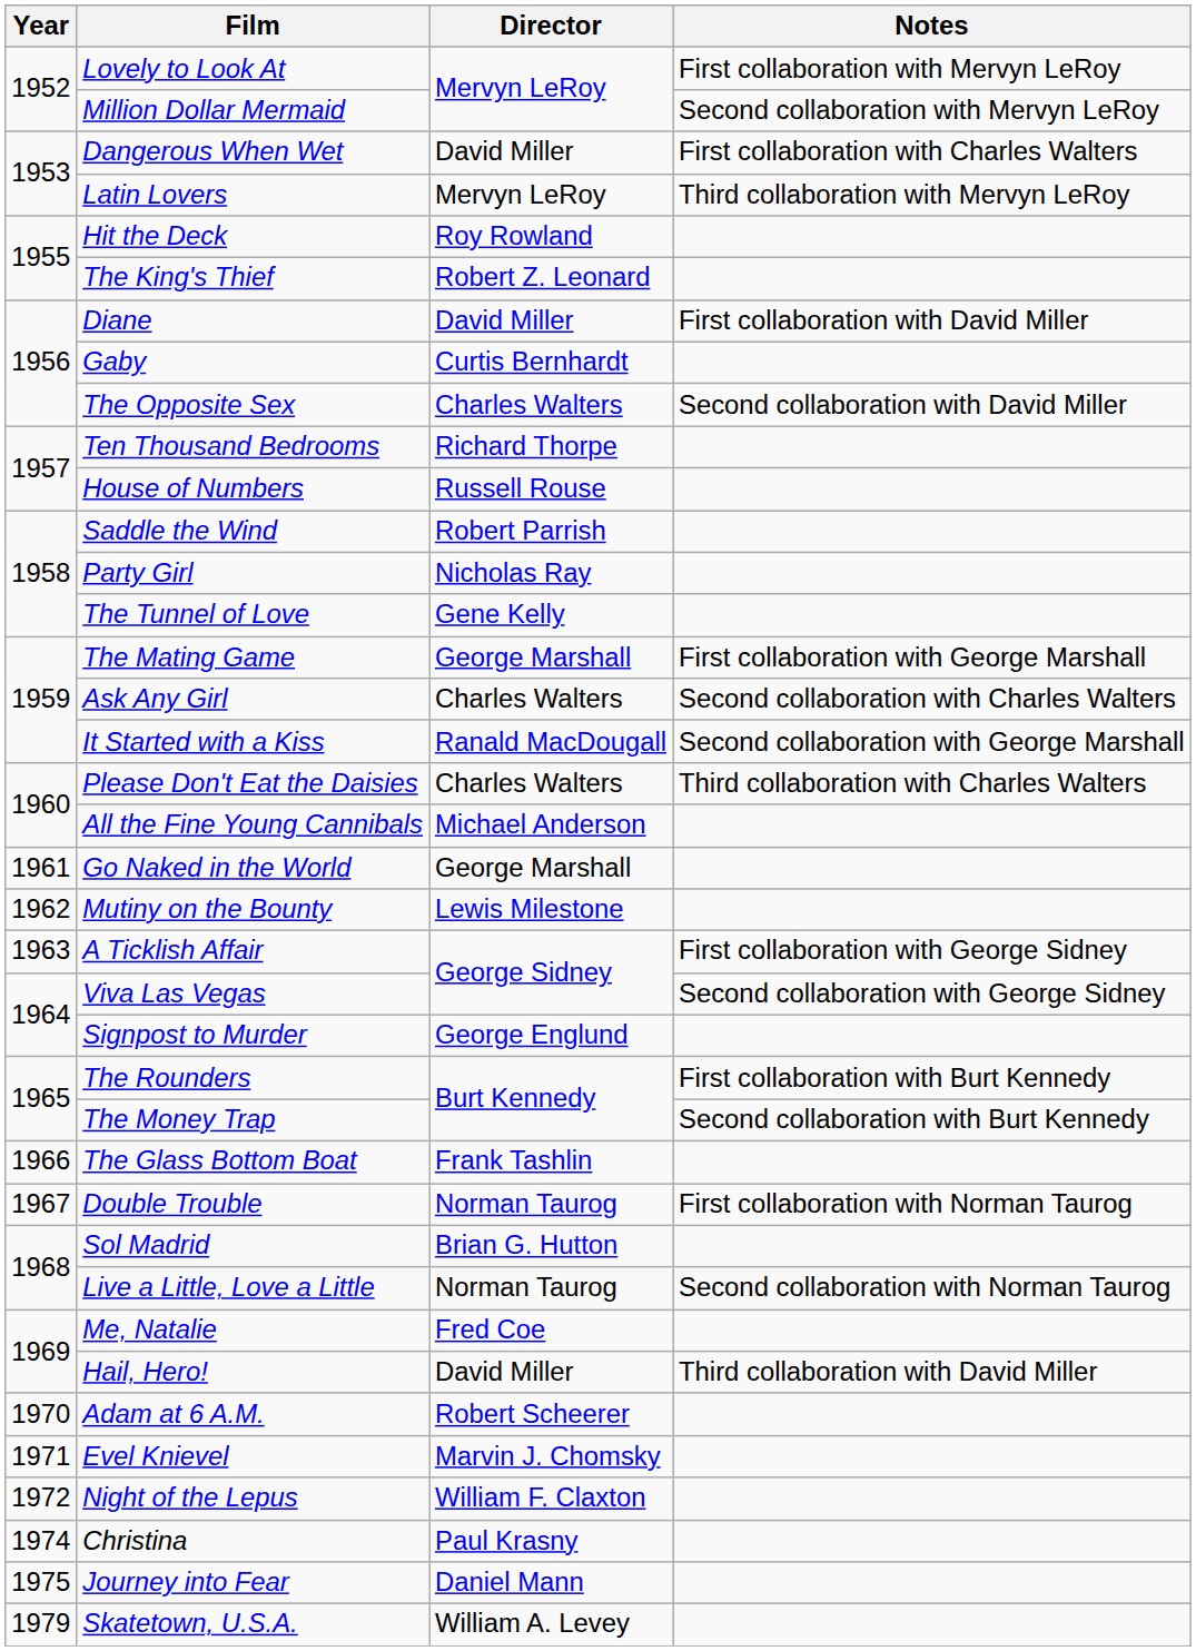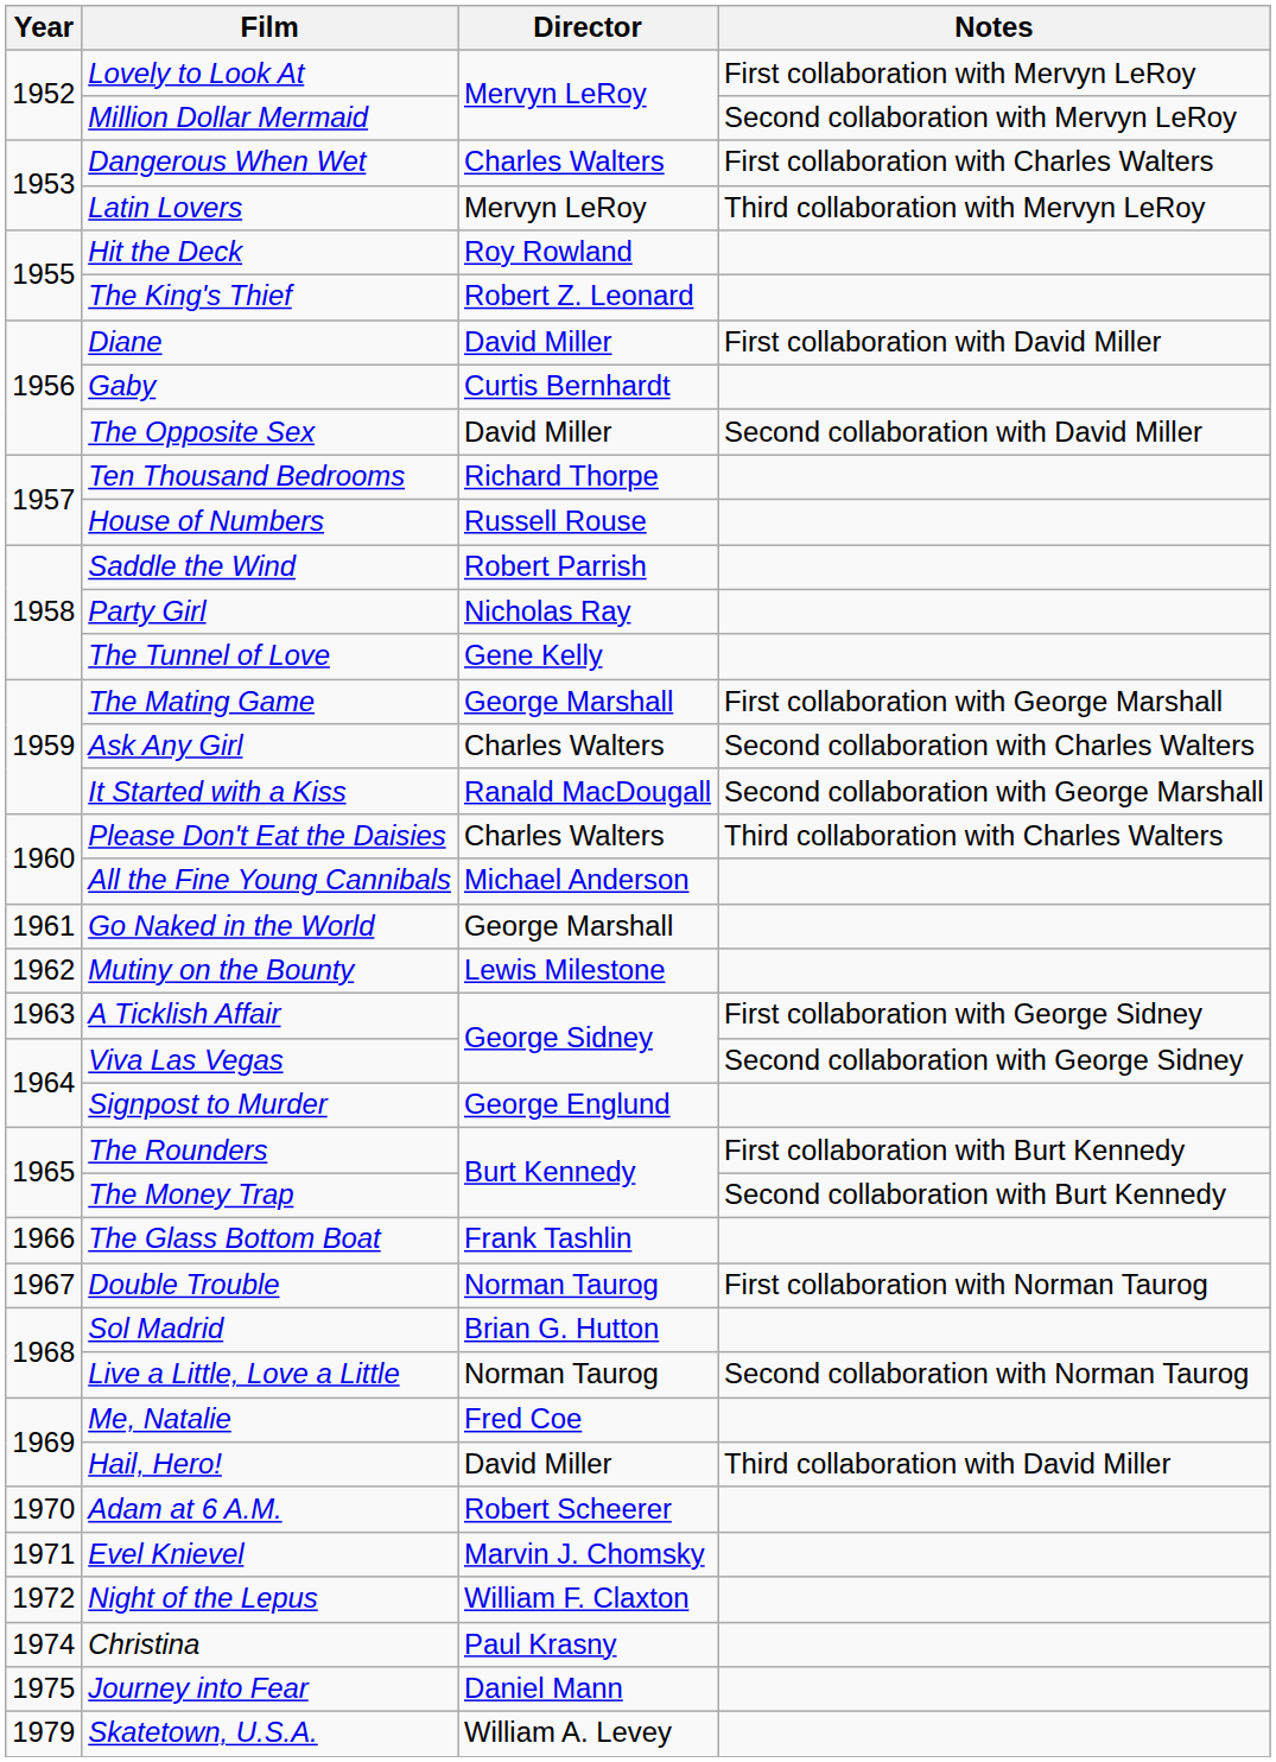 <table class="wikitable">
 <tr>
 <th>Year</th>
 <th>Film</th>
 <th>Director</th>
 <th>Notes</th>
 </tr>
 <tr>
 <td rowspan=2>1952</td>
 <td><em><a href='#'>Lovely to Look At</a></em></td>
 <td rowspan=2><a href='#'>Mervyn LeRoy</a></td>
 <td>First collaboration with Mervyn LeRoy</td>
 </tr>
 <tr>
 <td><em><a href='#'>Million Dollar Mermaid</a></em></td>
 <td>Second collaboration with Mervyn LeRoy</td>
 </tr>
 <tr>
 <td rowspan=2>1953</td>
 <td><em><a href='#'>Dangerous When Wet</a></em></td>
-<td>David Miller</td>
+<td><a href='#'>Charles Walters</a></td>
 <td>First collaboration with Charles Walters</td>
 </tr>
 <tr>
 <td><em><a href='#'>Latin Lovers</a></em></td>
 <td>Mervyn LeRoy</td>
 <td>Third collaboration with Mervyn LeRoy</td>
 </tr>
 <tr>
 <td rowspan=2>1955</td>
 <td><em><a href='#'>Hit the Deck</a></em></td>
 <td><a href='#'>Roy Rowland</a></td>
 <td></td>
 </tr>
 <tr>
 <td><em><a href='#'>The King's Thief</a></em></td>
 <td><a href='#'>Robert Z. Leonard</a></td>
 <td></td>
 </tr>
 <tr>
 <td rowspan=3>1956</td>
 <td><em><a href='#'>Diane</a></em></td>
 <td><a href='#'>David Miller</a></td>
 <td>First collaboration with David Miller</td>
 </tr>
 <tr>
 <td><em><a href='#'>Gaby</a></em></td>
 <td><a href='#'>Curtis Bernhardt</a></td>
 <td></td>
 </tr>
 <tr>
 <td><em><a href='#'>The Opposite Sex</a></em></td>
-<td><a href='#'>Charles Walters</a></td>
+<td>David Miller</td>
 <td>Second collaboration with David Miller</td>
 </tr>
 <tr>
 <td rowspan=2>1957</td>
 <td><em><a href='#'>Ten Thousand Bedrooms</a></em></td>
 <td><a href='#'>Richard Thorpe</a></td>
 <td></td>
 </tr>
 <tr>
 <td><em><a href='#'>House of Numbers</a></em></td>
 <td><a href='#'>Russell Rouse</a></td>
 <td></td>
 </tr>
 <tr>
 <td rowspan=3>1958</td>
 <td><em><a href='#'>Saddle the Wind</a></em></td>
 <td><a href='#'>Robert Parrish</a></td>
 <td></td>
 </tr>
 <tr>
 <td><em><a href='#'>Party Girl</a></em></td>
 <td><a href='#'>Nicholas Ray</a></td>
 <td></td>
 </tr>
 <tr>
 <td><em><a href='#'>The Tunnel of Love</a></em></td>
 <td><a href='#'>Gene Kelly</a></td>
 <td></td>
 </tr>
 <tr>
 <td rowspan=3>1959</td>
 <td><em><a href='#'>The Mating Game</a></em></td>
 <td><a href='#'>George Marshall</a></td>
 <td>First collaboration with George Marshall</td>
 </tr>
 <tr>
 <td><em><a href='#'>Ask Any Girl</a></em></td>
 <td>Charles Walters</td>
 <td>Second collaboration with Charles Walters</td>
 </tr>
 <tr>
 <td><em><a href='#'>It Started with a Kiss</a></em></td>
 <td><a href='#'>Ranald MacDougall</a></td>
 <td>Second collaboration with George Marshall</td>
 </tr>
 <tr>
 <td rowspan=2>1960</td>
 <td><em><a href='#'>Please Don't Eat the Daisies</a></em></td>
 <td>Charles Walters</td>
 <td>Third collaboration with Charles Walters</td>
 </tr>
 <tr>
 <td><em><a href='#'>All the Fine Young Cannibals</a></em></td>
 <td><a href='#'>Michael Anderson</a></td>
 <td></td>
 </tr>
 <tr>
 <td>1961</td>
 <td><em><a href='#'>Go Naked in the World</a></em></td>
 <td>George Marshall</td>
 <td></td>
 </tr>
 <tr>
 <td>1962</td>
 <td><em><a href='#'>Mutiny on the Bounty</a></em></td>
 <td><a href='#'>Lewis Milestone</a></td>
 <td></td>
 </tr>
 <tr>
 <td>1963</td>
 <td><em><a href='#'>A Ticklish Affair</a></em></td>
 <td rowspan=2><a href='#'>George Sidney</a></td>
 <td>First collaboration with George Sidney</td>
 </tr>
 <tr>
 <td rowspan=2>1964</td>
 <td><em><a href='#'>Viva Las Vegas</a></em></td>
 <td>Second collaboration with George Sidney</td>
 </tr>
 <tr>
 <td><em><a href='#'>Signpost to Murder</a></em></td>
 <td><a href='#'>George Englund</a></td>
 <td></td>
 </tr>
 <tr>
 <td rowspan=2>1965</td>
 <td><em><a href='#'>The Rounders</a></em></td>
 <td rowspan=2><a href='#'>Burt Kennedy</a></td>
 <td>First collaboration with Burt Kennedy</td>
 </tr>
 <tr>
 <td><em><a href='#'>The Money Trap</a></em></td>
 <td>Second collaboration with Burt Kennedy</td>
 </tr>
 <tr>
 <td>1966</td>
 <td><em><a href='#'>The Glass Bottom Boat</a></em></td>
 <td><a href='#'>Frank Tashlin</a></td>
 <td></td>
 </tr>
 <tr>
 <td>1967</td>
 <td><em><a href='#'>Double Trouble</a></em></td>
 <td><a href='#'>Norman Taurog</a></td>
 <td>First collaboration with Norman Taurog</td>
 </tr>
 <tr>
 <td rowspan=2>1968</td>
 <td><em><a href='#'>Sol Madrid</a></em></td>
 <td><a href='#'>Brian G. Hutton</a></td>
 <td></td>
 </tr>
 <tr>
 <td><em><a href='#'>Live a Little, Love a Little</a></em></td>
 <td>Norman Taurog</td>
 <td>Second collaboration with Norman Taurog</td>
 </tr>
 <tr>
 <td rowspan=2>1969</td>
 <td><em><a href='#'>Me, Natalie</a></em></td>
 <td><a href='#'>Fred Coe</a></td>
 <td></td>
 </tr>
 <tr>
 <td><em><a href='#'>Hail, Hero!</a></em></td>
 <td>David Miller</td>
 <td>Third collaboration with David Miller</td>
 </tr>
 <tr>
 <td>1970</td>
 <td><em><a href='#'>Adam at 6 A.M.</a></em></td>
 <td><a href='#'>Robert Scheerer</a></td>
 <td></td>
 </tr>
 <tr>
 <td>1971</td>
 <td><em><a href='#'>Evel Knievel</a></em></td>
 <td><a href='#'>Marvin J. Chomsky</a></td>
 <td></td>
 </tr>
 <tr>
 <td>1972</td>
 <td><em><a href='#'>Night of the Lepus</a></em></td>
 <td><a href='#'>William F. Claxton</a></td>
 <td></td>
 </tr>
 <tr>
 <td>1974</td>
 <td><em>Christina</em></td>
 <td><a href='#'>Paul Krasny</a></td>
 <td></td>
 </tr>
 <tr>
 <td>1975</td>
 <td><em><a href='#'>Journey into Fear</a></em></td>
 <td><a href='#'>Daniel Mann</a></td>
 <td></td>
 </tr>
 <tr>
 <td>1979</td>
 <td><em><a href='#'>Skatetown, U.S.A.</a></em></td>
 <td>William A. Levey</td>
 <td></td>
 </tr>
 </table>
